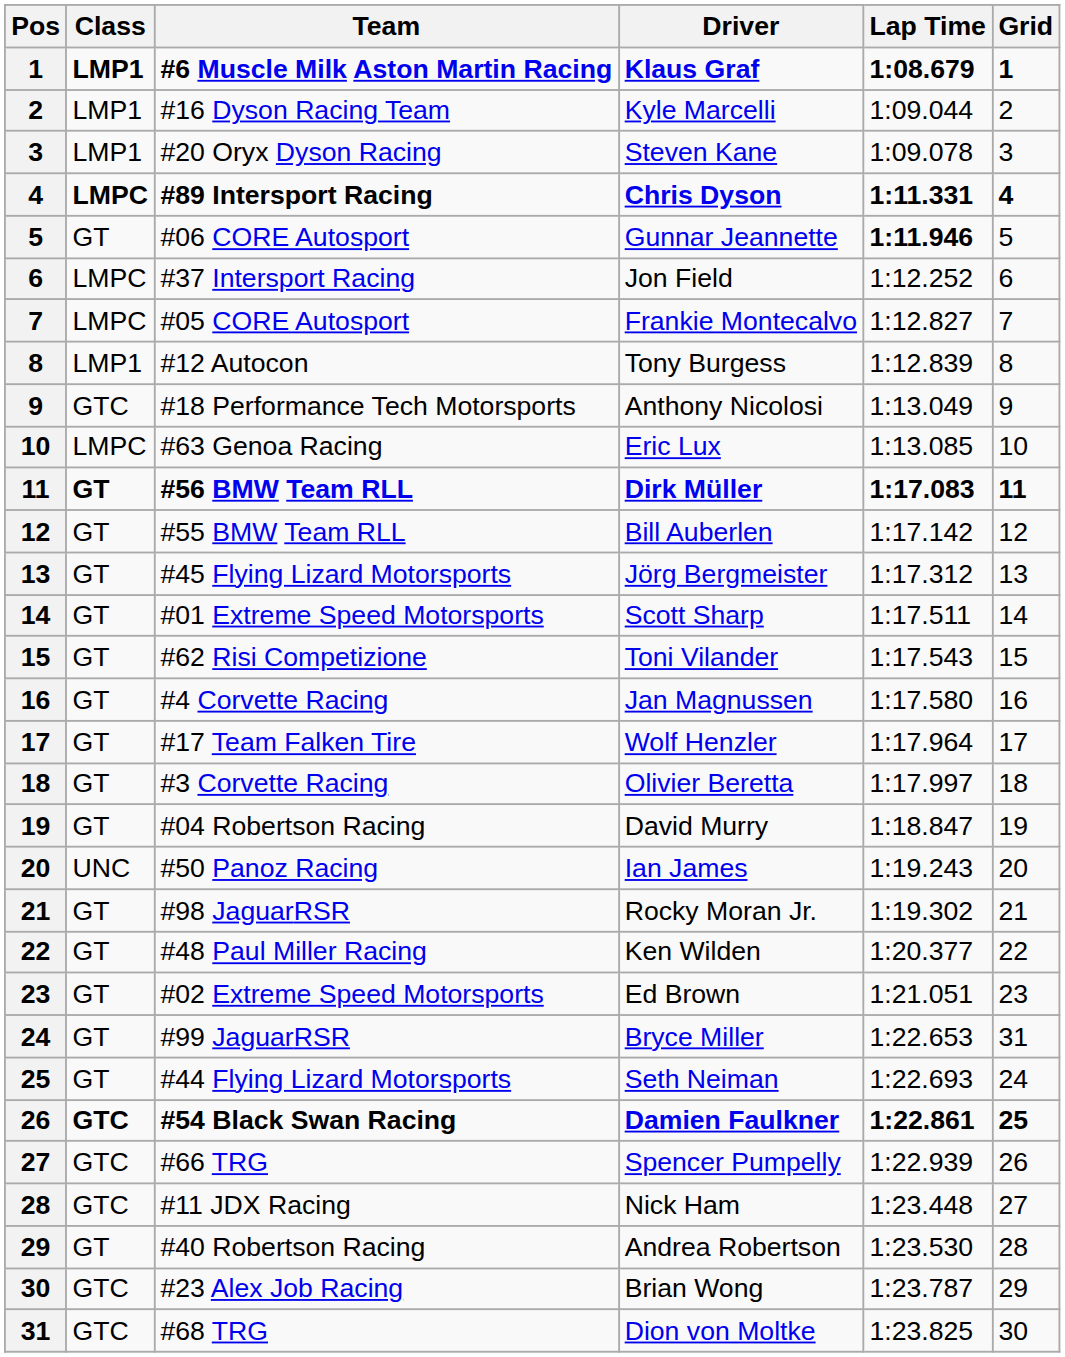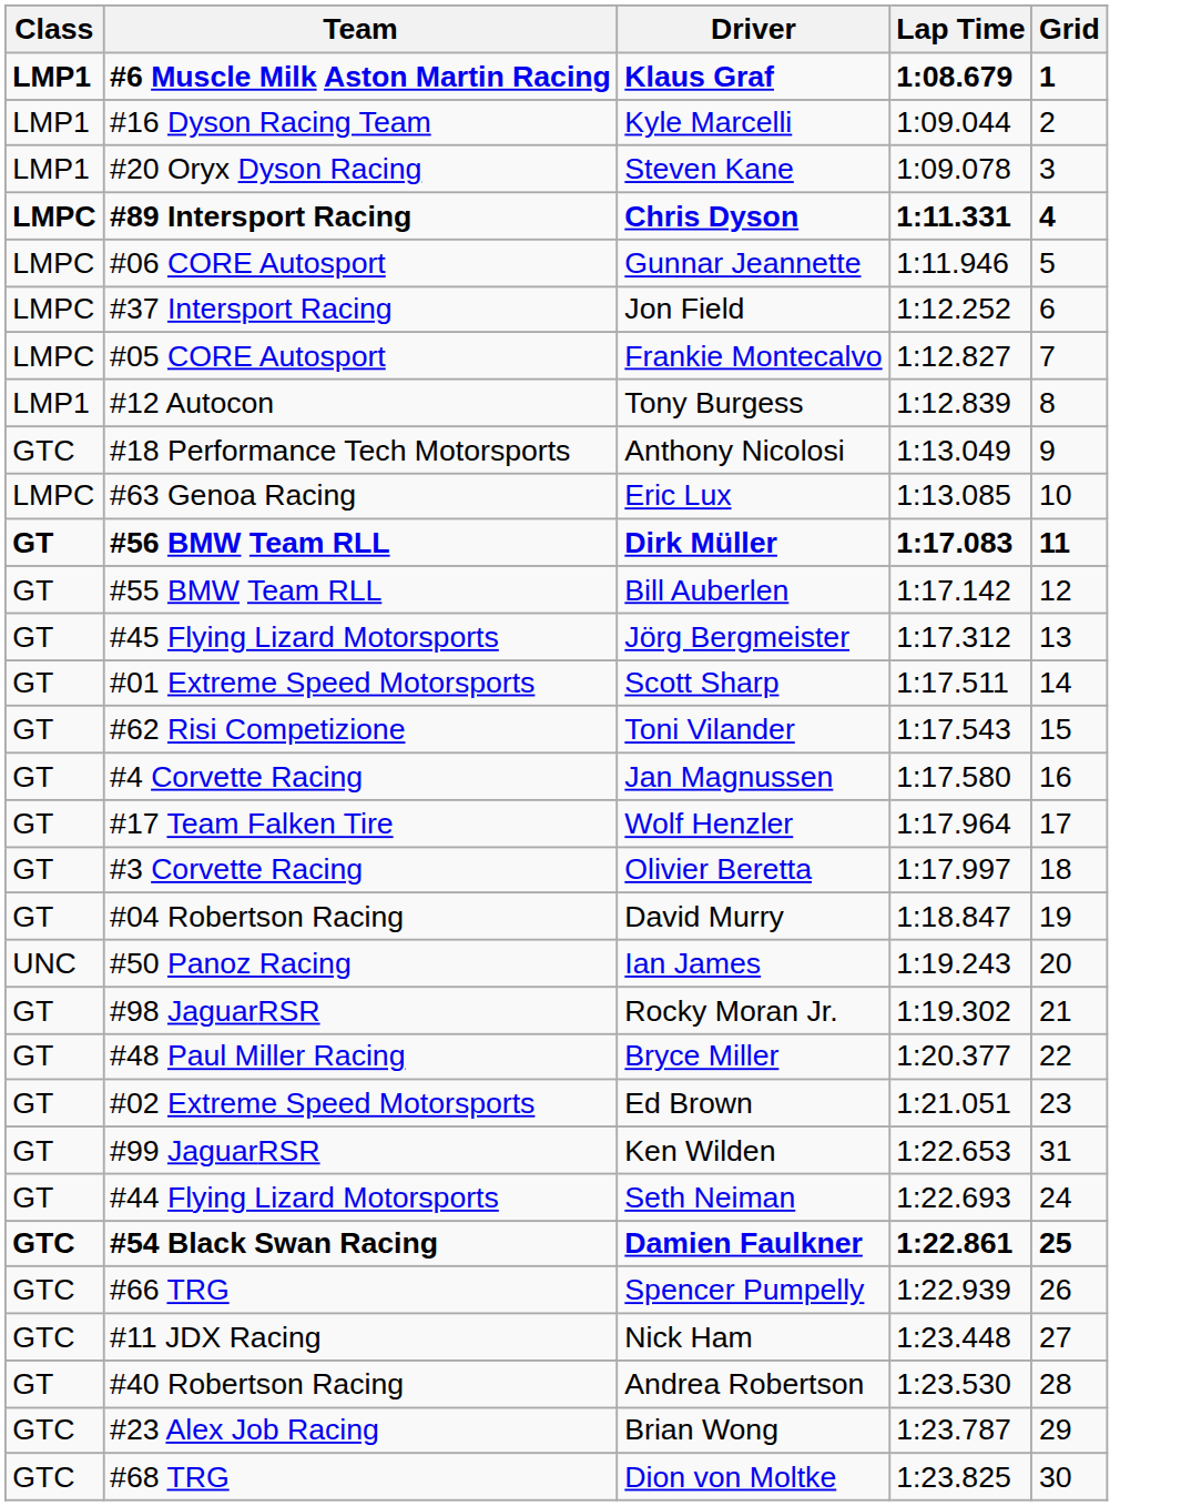 <table class="wikitable" style="font-size: 90%;">
 <tr>
-<th>Pos</th>
 <th>Class</th>
 <th>Team</th>
 <th>Driver</th>
 <th>Lap Time</th>
 <th>Grid</th>
 </tr>
 <tr style="font-weight:bold">
-<th>1</th>
 <td>LMP1</td>
 <td>#6 <a href='#'>Muscle Milk</a> <a href='#'>Aston Martin Racing</a></td>
 <td><a href='#'>Klaus Graf</a></td>
 <td>1:08.679</td>
 <td>1</td>
 </tr>
 <tr>
-<th>2</th>
 <td>LMP1</td>
 <td>#16 <a href='#'>Dyson Racing Team</a></td>
 <td><a href='#'>Kyle Marcelli</a></td>
 <td>1:09.044</td>
 <td>2</td>
 </tr>
 <tr>
-<th>3</th>
 <td>LMP1</td>
 <td>#20 Oryx <a href='#'>Dyson Racing</a></td>
 <td><a href='#'>Steven Kane</a></td>
 <td>1:09.078</td>
 <td>3</td>
 </tr>
 <tr style="font-weight:bold">
-<th>4</th>
 <td>LMPC</td>
 <td>#89 Intersport Racing</td>
 <td><a href='#'>Chris Dyson</a></td>
 <td>1:11.331</td>
 <td>4</td>
 </tr>
 <tr>
-<th>5</th>
-<td>GT</td>
+<td>LMPC</td>
 <td>#06 <a href='#'>CORE Autosport</a></td>
 <td><a href='#'>Gunnar Jeannette</a></td>
-<td><strong>1:11.946</strong></td>
+<td>1:11.946</td>
 <td>5</td>
 </tr>
 <tr>
-<th>6</th>
 <td>LMPC</td>
 <td>#37 <a href='#'>Intersport Racing</a></td>
 <td>Jon Field</td>
 <td>1:12.252</td>
 <td>6</td>
 </tr>
 <tr>
-<th>7</th>
 <td>LMPC</td>
 <td>#05 <a href='#'>CORE Autosport</a></td>
 <td><a href='#'>Frankie Montecalvo</a></td>
 <td>1:12.827</td>
 <td>7</td>
 </tr>
 <tr>
-<th>8</th>
 <td>LMP1</td>
 <td>#12 Autocon</td>
 <td>Tony Burgess</td>
 <td>1:12.839</td>
 <td>8</td>
 </tr>
 <tr>
-<th>9</th>
 <td>GTC</td>
 <td>#18 Performance Tech Motorsports</td>
 <td>Anthony Nicolosi</td>
 <td>1:13.049</td>
 <td>9</td>
 </tr>
 <tr>
-<th>10</th>
 <td>LMPC</td>
 <td>#63 Genoa Racing</td>
 <td><a href='#'>Eric Lux</a></td>
 <td>1:13.085</td>
 <td>10</td>
 </tr>
 <tr style="font-weight:bold">
-<th>11</th>
 <td>GT</td>
 <td>#56 <a href='#'>BMW</a> <a href='#'>Team RLL</a></td>
 <td><a href='#'>Dirk Müller</a></td>
 <td>1:17.083</td>
 <td>11</td>
 </tr>
 <tr>
-<th>12</th>
 <td>GT</td>
 <td>#55 <a href='#'>BMW</a> <a href='#'>Team RLL</a></td>
 <td><a href='#'>Bill Auberlen</a></td>
 <td>1:17.142</td>
 <td>12</td>
 </tr>
 <tr>
-<th>13</th>
 <td>GT</td>
 <td>#45 <a href='#'>Flying Lizard Motorsports</a></td>
 <td><a href='#'>Jörg Bergmeister</a></td>
 <td>1:17.312</td>
 <td>13</td>
 </tr>
 <tr>
-<th>14</th>
 <td>GT</td>
 <td>#01 <a href='#'>Extreme Speed Motorsports</a></td>
 <td><a href='#'>Scott Sharp</a></td>
 <td>1:17.511</td>
 <td>14</td>
 </tr>
 <tr>
-<th>15</th>
 <td>GT</td>
 <td>#62 <a href='#'>Risi Competizione</a></td>
 <td><a href='#'>Toni Vilander</a></td>
 <td>1:17.543</td>
 <td>15</td>
 </tr>
 <tr>
-<th>16</th>
 <td>GT</td>
 <td>#4 <a href='#'>Corvette Racing</a></td>
 <td><a href='#'>Jan Magnussen</a></td>
 <td>1:17.580</td>
 <td>16</td>
 </tr>
 <tr>
-<th>17</th>
 <td>GT</td>
 <td>#17 <a href='#'>Team Falken Tire</a></td>
 <td><a href='#'>Wolf Henzler</a></td>
 <td>1:17.964</td>
 <td>17</td>
 </tr>
 <tr>
-<th>18</th>
 <td>GT</td>
 <td>#3 <a href='#'>Corvette Racing</a></td>
 <td><a href='#'>Olivier Beretta</a></td>
 <td>1:17.997</td>
 <td>18</td>
 </tr>
 <tr>
-<th>19</th>
 <td>GT</td>
 <td>#04 Robertson Racing</td>
 <td>David Murry</td>
 <td>1:18.847</td>
 <td>19</td>
 </tr>
 <tr>
-<th>20</th>
 <td>UNC</td>
 <td>#50 <a href='#'>Panoz Racing</a></td>
 <td><a href='#'>Ian James</a></td>
 <td>1:19.243</td>
 <td>20</td>
 </tr>
 <tr>
-<th>21</th>
 <td>GT</td>
 <td>#98 <a href='#'>Jaguar</a><a href='#'>RSR</a></td>
 <td>Rocky Moran Jr.</td>
 <td>1:19.302</td>
 <td>21</td>
 </tr>
 <tr>
-<th>22</th>
 <td>GT</td>
 <td>#48 <a href='#'>Paul Miller Racing</a></td>
-<td>Ken Wilden</td>
+<td><a href='#'>Bryce Miller</a></td>
 <td>1:20.377</td>
 <td>22</td>
 </tr>
 <tr>
-<th>23</th>
 <td>GT</td>
 <td>#02 <a href='#'>Extreme Speed Motorsports</a></td>
 <td>Ed Brown</td>
 <td>1:21.051</td>
 <td>23</td>
 </tr>
 <tr>
-<th>24</th>
 <td>GT</td>
 <td>#99 <a href='#'>Jaguar</a><a href='#'>RSR</a></td>
-<td><a href='#'>Bryce Miller</a></td>
+<td>Ken Wilden</td>
 <td>1:22.653</td>
 <td>31</td>
 </tr>
 <tr>
-<th>25</th>
 <td>GT</td>
 <td>#44 <a href='#'>Flying Lizard Motorsports</a></td>
 <td><a href='#'>Seth Neiman</a></td>
 <td>1:22.693</td>
 <td>24</td>
 </tr>
 <tr style="font-weight:bold">
-<th>26</th>
 <td>GTC</td>
 <td>#54 Black Swan Racing</td>
 <td><a href='#'>Damien Faulkner</a></td>
 <td>1:22.861</td>
 <td>25</td>
 </tr>
 <tr>
-<th>27</th>
 <td>GTC</td>
 <td>#66 <a href='#'>TRG</a></td>
 <td><a href='#'>Spencer Pumpelly</a></td>
 <td>1:22.939</td>
 <td>26</td>
 </tr>
 <tr>
-<th>28</th>
 <td>GTC</td>
 <td>#11 JDX Racing</td>
 <td>Nick Ham</td>
 <td>1:23.448</td>
 <td>27</td>
 </tr>
 <tr>
-<th>29</th>
 <td>GT</td>
 <td>#40 Robertson Racing</td>
 <td>Andrea Robertson</td>
 <td>1:23.530</td>
 <td>28</td>
 </tr>
 <tr>
-<th>30</th>
 <td>GTC</td>
 <td>#23 <a href='#'>Alex Job Racing</a></td>
 <td>Brian Wong</td>
 <td>1:23.787</td>
 <td>29</td>
 </tr>
 <tr>
-<th>31</th>
 <td>GTC</td>
 <td>#68 <a href='#'>TRG</a></td>
 <td><a href='#'>Dion von Moltke</a></td>
 <td>1:23.825</td>
 <td>30</td>
 </tr>
 </table>
